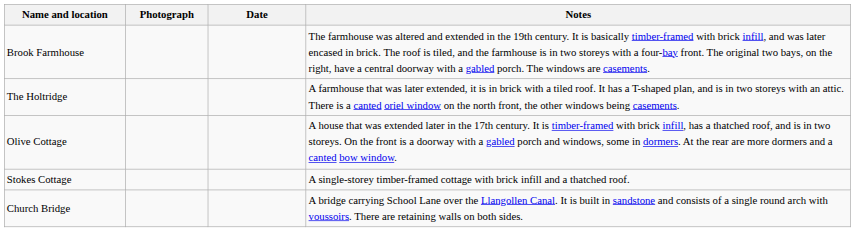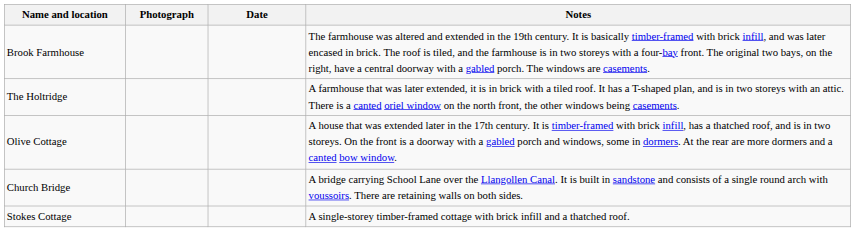 <table class="wikitable sortable plainrowheaders" style="width:100%;border:0px;text-align:left;line-height:150%;">
 <tr>
 <th scope="col"  style="width:150px">Name and location</th>
 <th scope="col"  style="width:100px" class="unsortable">Photograph</th>
 <th scope="col"  style="width:120px">Date</th>
 <th scope="col"  style="width:700px" class="unsortable">Notes</th>
 </tr>
 <tr>
 <td>Brook Farmhouse<br><small></small></td>
 <td></td>
 <td align="center"></td>
 <td>The farmhouse was altered and extended in the 19th century.  It is basically <a href='#'>timber-framed</a> with brick <a href='#'>infill</a>, and was later encased in brick.  The roof is tiled, and the farmhouse is in two storeys with a four-<a href='#'>bay</a> front.  The original two bays, on the right, have a central doorway with a <a href='#'>gabled</a> porch.  The windows are <a href='#'>casements</a>.</td>
 </tr>
 <tr>
 <td>The Holtridge<br><small></small></td>
 <td></td>
 <td align="center"></td>
 <td>A farmhouse that was later extended, it is in brick with a tiled roof.  It has a T-shaped plan, and is in two storeys with an attic.  There is a <a href='#'>canted</a>  <a href='#'>oriel window</a> on the north front, the other windows being <a href='#'>casements</a>.</td>
 </tr>
 <tr>
 <td>Olive Cottage<br><small></small></td>
 <td></td>
 <td align="center"></td>
 <td>A house that was extended later in the 17th century.  It is <a href='#'>timber-framed</a> with brick <a href='#'>infill</a>, has a thatched roof, and is in two storeys.  On the front is a doorway with a <a href='#'>gabled</a> porch and windows, some in <a href='#'>dormers</a>.  At the rear are more dormers and a <a href='#'>canted</a> <a href='#'>bow window</a>.</td>
 </tr>
 <tr>
+<td>Church Bridge<br><small></small></td>
+<td></td>
+<td align="center"></td>
+<td>A bridge carrying School Lane over the <a href='#'>Llangollen Canal</a>.  It is built in <a href='#'>sandstone</a> and consists of a single round arch with <a href='#'>voussoirs</a>.  There are retaining walls on both sides.</td>
+</tr>
+<tr>
 <td>Stokes Cottage<br><small></small></td>
 <td></td>
 <td align="center"></td>
 <td>A single-storey timber-framed cottage with brick infill and a thatched roof.</td>
 </tr>
 <tr>
-<td>Church Bridge<br><small></small></td>
-<td></td>
-<td align="center"></td>
-<td>A bridge carrying School Lane over the <a href='#'>Llangollen Canal</a>.  It is built in <a href='#'>sandstone</a> and consists of a single round arch with <a href='#'>voussoirs</a>.  There are retaining walls on both sides.</td>
-</tr>
-<tr>
 </tr>
 </table>
